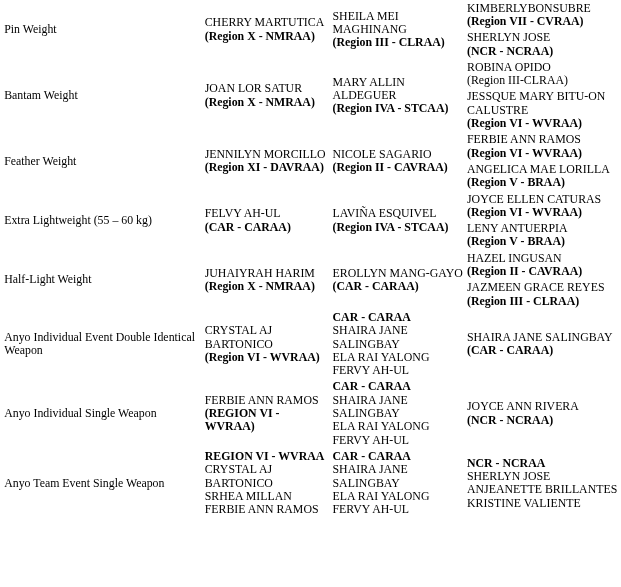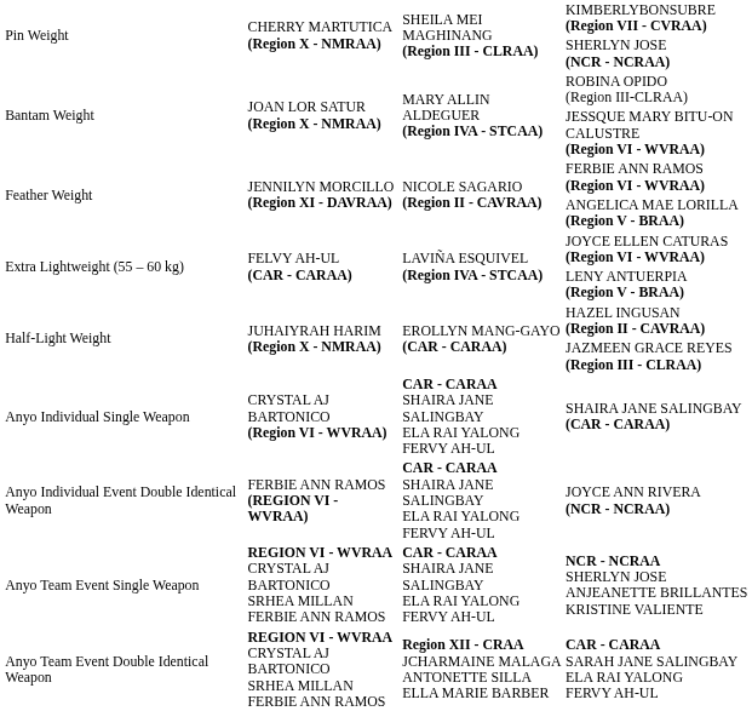 <table>
 <tr>
 <td rowspan=2>Pin Weight</td>
 <td rowspan=2>CHERRY MARTUTICA <br> <strong>(Region X - NMRAA)</strong></td>
 <td rowspan=2>SHEILA MEI MAGHINANG <br><strong>(Region III - CLRAA)</strong></td>
 <td>KIMBERLYBONSUBRE <br><strong>(Region VII - CVRAA)</strong></td>
 </tr>
 <tr>
 <td>SHERLYN JOSE <br><strong>(NCR - NCRAA)</strong></td>
 </tr>
 <tr>
 <td rowspan=2>Bantam Weight</td>
 <td rowspan=2>JOAN LOR SATUR <br> <strong>(Region X - NMRAA)</strong></td>
 <td rowspan=2>MARY ALLIN ALDEGUER <br> <strong>(Region IVA - STCAA)</strong></td>
 <td>ROBINA OPIDO <br> (Region III-CLRAA)</td>
 </tr>
 <tr>
 <td>JESSQUE MARY BITU-ON CALUSTRE <br> <strong>(Region VI - WVRAA)</strong></td>
 </tr>
 <tr>
 <td rowspan=2>Feather Weight</td>
 <td rowspan=2>JENNILYN MORCILLO <br> <strong>(Region XI - DAVRAA)</strong></td>
 <td rowspan=2>NICOLE SAGARIO <br><strong>(Region II - CAVRAA)</strong></td>
 <td>FERBIE ANN RAMOS <br><strong>(Region VI - WVRAA)</strong></td>
 </tr>
 <tr>
 <td>ANGELICA MAE LORILLA <br> <strong>(Region V - BRAA)</strong></td>
 </tr>
 <tr>
 <td rowspan=2>Extra Lightweight (55 – 60 kg)</td>
 <td rowspan=2>FELVY AH-UL  <br><strong>(CAR - CARAA)</strong></td>
 <td rowspan=2>LAVIÑA ESQUIVEL <br><strong>(Region IVA - STCAA)</strong></td>
 <td>JOYCE ELLEN CATURAS<br> <strong>(Region VI - WVRAA)</strong></td>
 </tr>
 <tr>
 <td>LENY ANTUERPIA <br><strong>(Region V - BRAA)</strong></td>
 </tr>
 <tr>
 <td rowspan=2>Half-Light Weight</td>
 <td rowspan=2>JUHAIYRAH HARIM <br><strong>(Region X - NMRAA)</strong></td>
 <td rowspan=2>EROLLYN MANG-GAYO <br><strong>(CAR - CARAA)</strong></td>
 <td>HAZEL INGUSAN<br> <strong>(Region II - CAVRAA)</strong></td>
 </tr>
 <tr>
 <td>JAZMEEN GRACE REYES <br><strong>(Region III - CLRAA)</strong></td>
 </tr>
 <tr>
-<td rowspan=1>Anyo Individual Event Double Identical Weapon</td>
+<td rowspan=1>Anyo Individual Single Weapon</td>
 <td rowspan=1>CRYSTAL AJ BARTONICO <br><strong>(Region VI - WVRAA)</strong></td>
 <td rowspan=1><strong>CAR - CARAA</strong><br> SHAIRA JANE SALINGBAY <br> ELA RAI YALONG <br> FERVY AH-UL</td>
 <td>SHAIRA JANE SALINGBAY <br><strong>(CAR - CARAA)</strong></td>
 </tr>
 <tr>
-<td rowspan=1>Anyo Individual Single Weapon</td>
+<td rowspan=1>Anyo Individual Event Double Identical Weapon</td>
 <td rowspan=1>FERBIE ANN RAMOS <br> <strong>(REGION VI - WVRAA)</strong></td>
 <td rowspan=1><strong>CAR - CARAA</strong><br> SHAIRA JANE SALINGBAY <br> ELA RAI YALONG <br> FERVY AH-UL</td>
 <td>JOYCE ANN RIVERA <br> <strong>(NCR - NCRAA)</strong></td>
 </tr>
 <tr>
 <td rowspan=1>Anyo Team Event Single Weapon</td>
 <td rowspan=1><strong>REGION VI - WVRAA</strong> <br> CRYSTAL AJ BARTONICO <br> SRHEA MILLAN <br>FERBIE ANN RAMOS</td>
 <td rowspan=1><strong>CAR - CARAA</strong><br> SHAIRA JANE SALINGBAY <br> ELA RAI YALONG <br> FERVY AH-UL</td>
 <td><strong>NCR - NCRAA</strong><br> SHERLYN JOSE <br> ANJEANETTE BRILLANTES <br> KRISTINE VALIENTE</td>
 </tr>
+<tr>
+<td rowspan=1>Anyo Team Event Double Identical Weapon</td>
+<td rowspan=1><strong>REGION VI - WVRAA</strong> <br> CRYSTAL AJ BARTONICO <br> SRHEA MILLAN <br>FERBIE ANN RAMOS</td>
+<td rowspan=1><strong>Region XII - CRAA</strong> <br> JCHARMAINE MALAGA <br> ANTONETTE SILLA <br>ELLA MARIE BARBER</td>
+<td><strong>CAR - CARAA</strong><br> SARAH JANE SALINGBAY <br> ELA RAI YALONG <br> FERVY AH-UL</td>
+</tr>
 </table>
